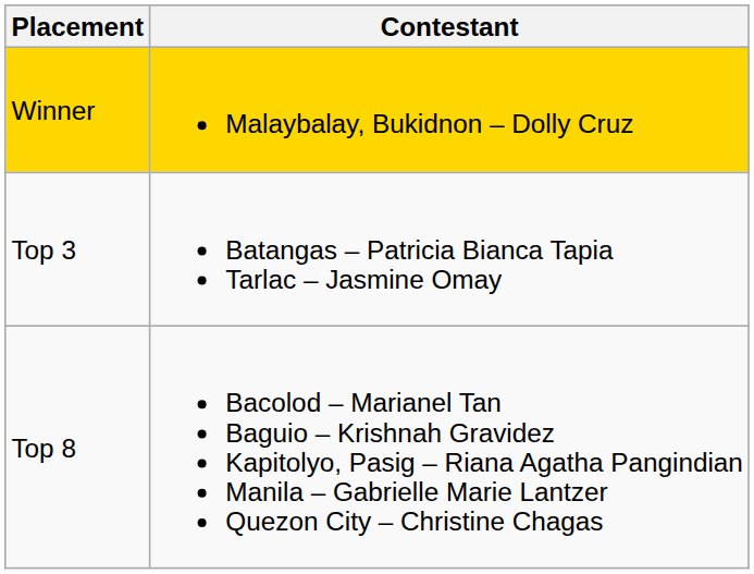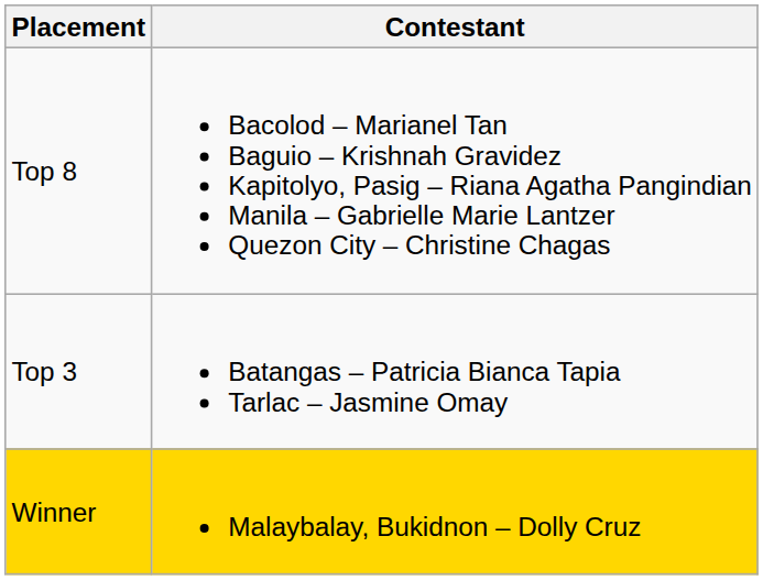 <table class="wikitable sortable" style="font-size:95%;">
 <tr>
 <th>Placement</th>
 <th>Contestant</th>
 </tr>
-<tr style="background:gold;">
-<td>Winner</td>
-<td><br><ul><li>Malaybalay, Bukidnon – Dolly Cruz</li></ul></td>
+<tr>
+<td>Top 8</td>
+<td><br><ul><li>Bacolod – Marianel Tan</li><li>Baguio – Krishnah Gravidez</li><li>Kapitolyo, Pasig – Riana Agatha Pangindian</li><li>Manila – Gabrielle Marie Lantzer</li><li>Quezon City – Christine Chagas</li></ul></td>
 </tr>
 <tr>
 <td>Top 3</td>
 <td><br><ul><li>Batangas – Patricia Bianca Tapia</li><li>Tarlac – Jasmine Omay</li></ul></td>
 </tr>
-<tr>
-<td>Top 8</td>
-<td><br><ul><li>Bacolod – Marianel Tan</li><li>Baguio – Krishnah Gravidez</li><li>Kapitolyo, Pasig – Riana Agatha Pangindian</li><li>Manila – Gabrielle Marie Lantzer</li><li>Quezon City – Christine Chagas</li></ul></td>
+<tr style="background:gold;">
+<td>Winner</td>
+<td><br><ul><li>Malaybalay, Bukidnon – Dolly Cruz</li></ul></td>
 </tr>
 </table>
